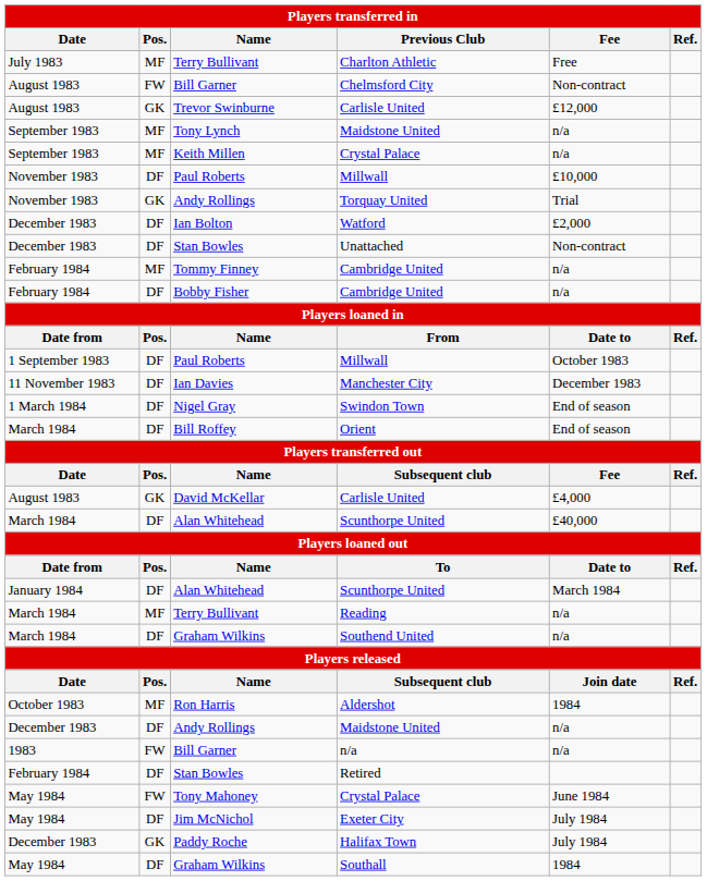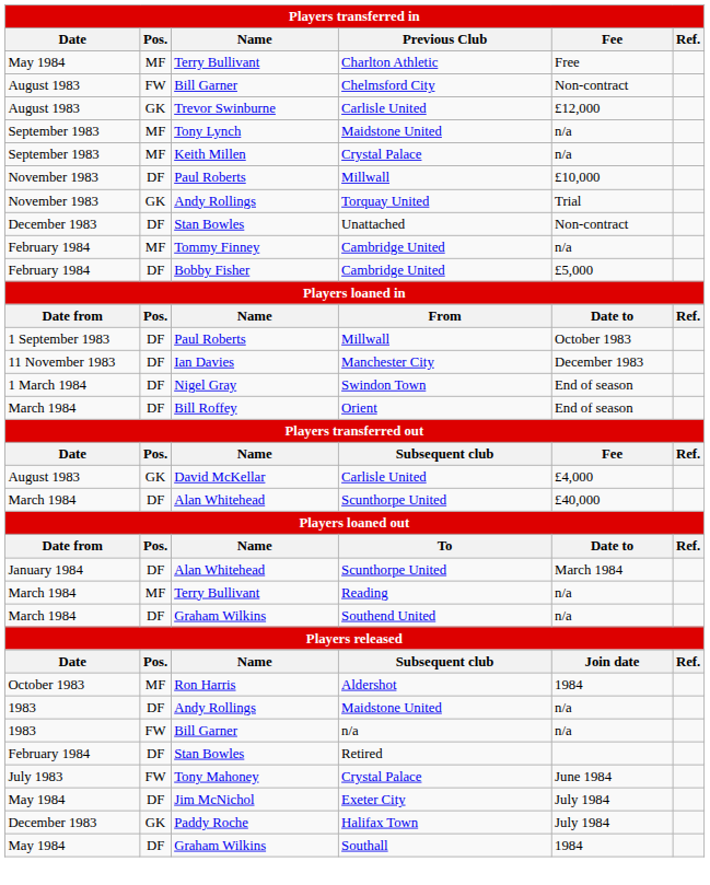 <table class="wikitable" style="font-size:95%;" cellpadding="1">
 <tr>
 <th colspan="6" style="background:#d00; color:white; text-align:center;">Players transferred in</th>
 </tr>
 <tr>
 <th style="width:140px;">Date</th>
 <th style="width:25px;">Pos.</th>
 <th style="width:175px;">Name</th>
 <th style="width:225px;">Previous Club</th>
 <th style="width:125px;">Fee</th>
 <th style="width:25px;">Ref.</th>
 </tr>
 <tr>
-<td>July 1983</td>
+<td>May 1984</td>
 <td style="text-align:center;">MF</td>
 <td> <a href='#'>Terry Bullivant</a></td>
 <td> <a href='#'>Charlton Athletic</a></td>
 <td>Free</td>
 <td></td>
 </tr>
 <tr>
 <td>August 1983</td>
 <td style="text-align:center;">FW</td>
 <td> <a href='#'>Bill Garner</a></td>
 <td> <a href='#'>Chelmsford City</a></td>
 <td>Non-contract</td>
 <td></td>
 </tr>
 <tr>
 <td>August 1983</td>
 <td style="text-align:center;">GK</td>
 <td> <a href='#'>Trevor Swinburne</a></td>
 <td> <a href='#'>Carlisle United</a></td>
 <td>£12,000</td>
 <td></td>
 </tr>
 <tr>
 <td>September 1983</td>
 <td style="text-align:center;">MF</td>
 <td> <a href='#'>Tony Lynch</a></td>
 <td> <a href='#'>Maidstone United</a></td>
 <td>n/a</td>
 <td></td>
 </tr>
 <tr>
 <td>September 1983</td>
 <td style="text-align:center;">MF</td>
 <td> <a href='#'>Keith Millen</a></td>
 <td> <a href='#'>Crystal Palace</a></td>
 <td>n/a</td>
 <td></td>
 </tr>
 <tr>
 <td>November 1983</td>
 <td style="text-align:center;">DF</td>
 <td> <a href='#'>Paul Roberts</a></td>
 <td> <a href='#'>Millwall</a></td>
 <td>£10,000</td>
 <td></td>
 </tr>
 <tr>
 <td>November 1983</td>
 <td style="text-align:center;">GK</td>
 <td> <a href='#'>Andy Rollings</a></td>
 <td> <a href='#'>Torquay United</a></td>
 <td>Trial</td>
 <td></td>
 </tr>
 <tr>
 <td>December 1983</td>
 <td style="text-align:center;">DF</td>
-<td> <a href='#'>Ian Bolton</a></td>
-<td> <a href='#'>Watford</a></td>
-<td>£2,000</td>
-<td></td>
-</tr>
-<tr>
-<td>December 1983</td>
-<td style="text-align:center;">DF</td>
 <td> <a href='#'>Stan Bowles</a></td>
 <td>Unattached</td>
 <td>Non-contract</td>
 <td></td>
 </tr>
 <tr>
 <td>February 1984</td>
 <td style="text-align:center;">MF</td>
 <td> <a href='#'>Tommy Finney</a></td>
 <td> <a href='#'>Cambridge United</a></td>
 <td>n/a</td>
 <td></td>
 </tr>
 <tr>
 <td>February 1984</td>
 <td style="text-align:center;">DF</td>
 <td> <a href='#'>Bobby Fisher</a></td>
 <td> <a href='#'>Cambridge United</a></td>
-<td>n/a</td>
+<td>£5,000</td>
 <td></td>
 </tr>
 <tr>
 <th colspan="6" style="background:#d00; color:white; text-align:center;">Players loaned in</th>
 </tr>
 <tr>
 <th>Date from</th>
 <th>Pos.</th>
 <th>Name</th>
 <th>From</th>
 <th>Date to</th>
 <th>Ref.</th>
 </tr>
 <tr>
 <td>1 September 1983</td>
 <td style="text-align:center;">DF</td>
 <td> <a href='#'>Paul Roberts</a></td>
 <td> <a href='#'>Millwall</a></td>
 <td>October 1983</td>
 <td></td>
 </tr>
 <tr>
 <td>11 November 1983</td>
 <td style="text-align:center;">DF</td>
 <td> <a href='#'>Ian Davies</a></td>
 <td> <a href='#'>Manchester City</a></td>
 <td>December 1983</td>
 <td></td>
 </tr>
 <tr>
 <td>1 March 1984</td>
 <td style="text-align:center;">DF</td>
 <td> <a href='#'>Nigel Gray</a></td>
 <td> <a href='#'>Swindon Town</a></td>
 <td>End of season</td>
 <td></td>
 </tr>
 <tr>
 <td>March 1984</td>
 <td style="text-align:center;">DF</td>
 <td> <a href='#'>Bill Roffey</a></td>
 <td> <a href='#'>Orient</a></td>
 <td>End of season</td>
 <td></td>
 </tr>
 <tr>
 <th colspan="6" style="background:#d00; color:white; text-align:center;">Players transferred out</th>
 </tr>
 <tr>
 <th>Date</th>
 <th>Pos.</th>
 <th>Name</th>
 <th>Subsequent club</th>
 <th>Fee</th>
 <th>Ref.</th>
 </tr>
 <tr>
 <td>August 1983</td>
 <td style="text-align:center;">GK</td>
 <td> <a href='#'>David McKellar</a></td>
 <td> <a href='#'>Carlisle United</a></td>
 <td>£4,000</td>
 <td></td>
 </tr>
 <tr>
 <td>March 1984</td>
 <td style="text-align:center;">DF</td>
 <td> <a href='#'>Alan Whitehead</a></td>
 <td> <a href='#'>Scunthorpe United</a></td>
 <td>£40,000</td>
 <td></td>
 </tr>
 <tr>
 <th colspan="6" style="background:#d00; color:white; text-align:center;">Players loaned out</th>
 </tr>
 <tr>
 <th>Date from</th>
 <th>Pos.</th>
 <th>Name</th>
 <th>To</th>
 <th>Date to</th>
 <th>Ref.</th>
 </tr>
 <tr>
 <td>January 1984</td>
 <td style="text-align:center;">DF</td>
 <td> <a href='#'>Alan Whitehead</a></td>
 <td> <a href='#'>Scunthorpe United</a></td>
 <td>March 1984</td>
 <td></td>
 </tr>
 <tr>
 <td>March 1984</td>
 <td style="text-align:center;">MF</td>
 <td> <a href='#'>Terry Bullivant</a></td>
 <td> <a href='#'>Reading</a></td>
 <td>n/a</td>
 <td></td>
 </tr>
 <tr>
 <td>March 1984</td>
 <td style="text-align:center;">DF</td>
 <td> <a href='#'>Graham Wilkins</a></td>
 <td> <a href='#'>Southend United</a></td>
 <td>n/a</td>
 <td></td>
 </tr>
 <tr>
 <th colspan="6" style="background:#d00; color:white; text-align:center;">Players released</th>
 </tr>
 <tr>
 <th>Date</th>
 <th>Pos.</th>
 <th>Name</th>
 <th>Subsequent club</th>
 <th>Join date</th>
 <th>Ref.</th>
 </tr>
 <tr>
 <td>October 1983</td>
 <td style="text-align:center;">MF</td>
 <td> <a href='#'>Ron Harris</a></td>
 <td> <a href='#'>Aldershot</a></td>
 <td>1984</td>
 <td></td>
 </tr>
 <tr>
-<td>December 1983</td>
+<td>1983</td>
 <td style="text-align:center;">DF</td>
 <td> <a href='#'>Andy Rollings</a></td>
 <td> <a href='#'>Maidstone United</a></td>
 <td>n/a</td>
 <td></td>
 </tr>
 <tr>
 <td>1983</td>
 <td style="text-align:center;">FW</td>
 <td> <a href='#'>Bill Garner</a></td>
 <td>n/a</td>
 <td>n/a</td>
 <td></td>
 </tr>
 <tr>
 <td>February 1984</td>
 <td style="text-align:center;">DF</td>
 <td> <a href='#'>Stan Bowles</a></td>
 <td>Retired</td>
 <td></td>
 <td></td>
 </tr>
 <tr>
-<td>May 1984</td>
+<td>July 1983</td>
 <td style="text-align:center;">FW</td>
 <td> <a href='#'>Tony Mahoney</a></td>
 <td> <a href='#'>Crystal Palace</a></td>
 <td>June 1984</td>
 <td></td>
 </tr>
 <tr>
 <td>May 1984</td>
 <td style="text-align:center;">DF</td>
 <td> <a href='#'>Jim McNichol</a></td>
 <td> <a href='#'>Exeter City</a></td>
 <td>July 1984</td>
 <td></td>
 </tr>
 <tr>
 <td>December 1983</td>
 <td style="text-align:center;">GK</td>
 <td> <a href='#'>Paddy Roche</a></td>
 <td> <a href='#'>Halifax Town</a></td>
 <td>July 1984</td>
 <td></td>
 </tr>
 <tr>
 <td>May 1984</td>
 <td style="text-align:center;">DF</td>
 <td> <a href='#'>Graham Wilkins</a></td>
 <td> <a href='#'>Southall</a></td>
 <td>1984</td>
 <td></td>
 </tr>
 </table>
